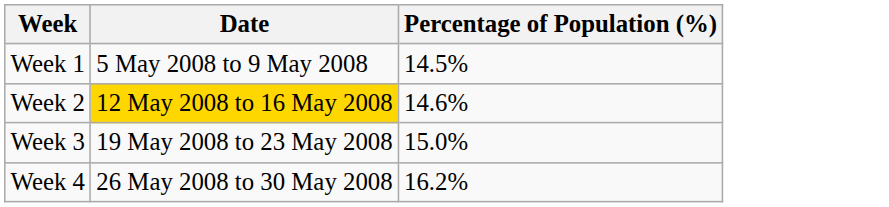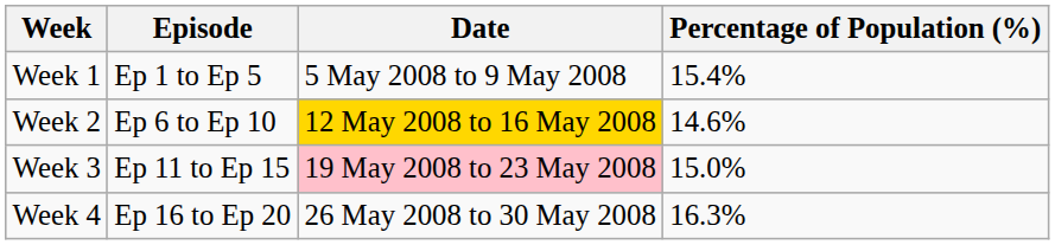 <table class="wikitable">
 <tr>
 <th>Week</th>
+<th>Episode</th>
 <th>Date</th>
 <th>Percentage of Population (%)</th>
 </tr>
 <tr>
 <td>Week 1</td>
+<td>Ep 1 to Ep 5</td>
 <td>5 May 2008 to 9 May 2008</td>
-<td>14.5%</td>
+<td>15.4%</td>
 </tr>
 <tr>
 <td>Week 2</td>
+<td>Ep 6 to Ep 10</td>
 <td style="background: gold;">12 May 2008 to 16 May 2008</td>
 <td>14.6%</td>
 </tr>
 <tr>
 <td>Week 3</td>
-<td>19 May 2008 to 23 May 2008</td>
+<td>Ep 11 to Ep 15</td>
+<td style="background: pink;">19 May 2008 to 23 May 2008</td>
 <td>15.0%</td>
 </tr>
 <tr>
 <td>Week 4</td>
+<td>Ep 16 to Ep 20</td>
 <td>26 May 2008 to 30 May 2008</td>
-<td>16.2%</td>
+<td>16.3%</td>
 </tr>
 </table>
